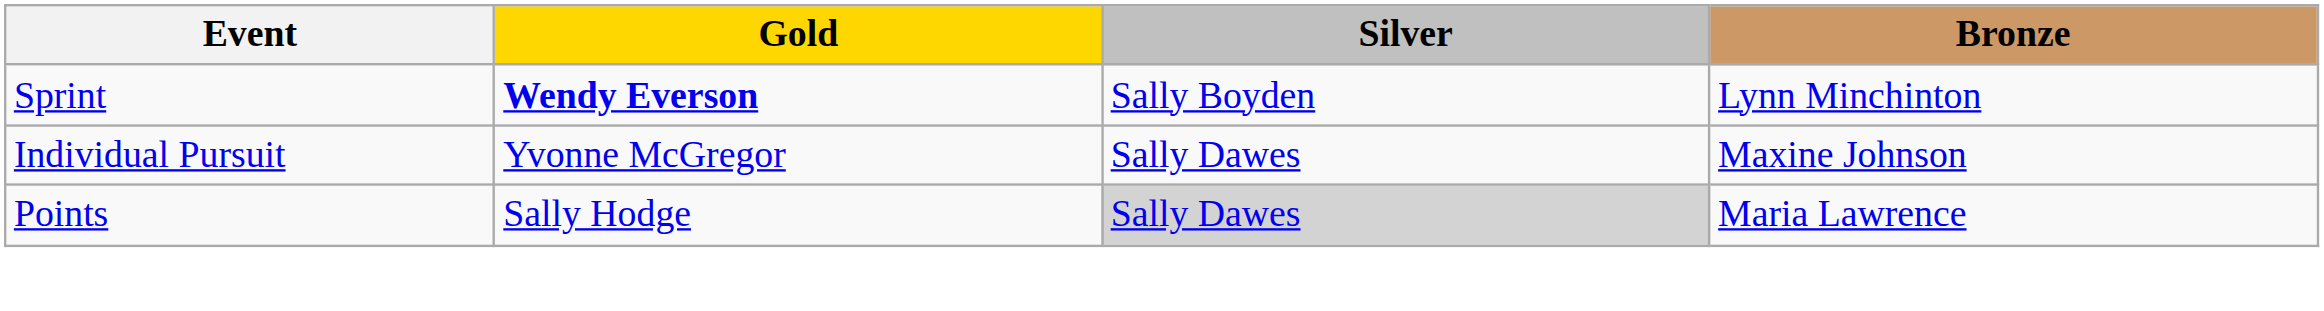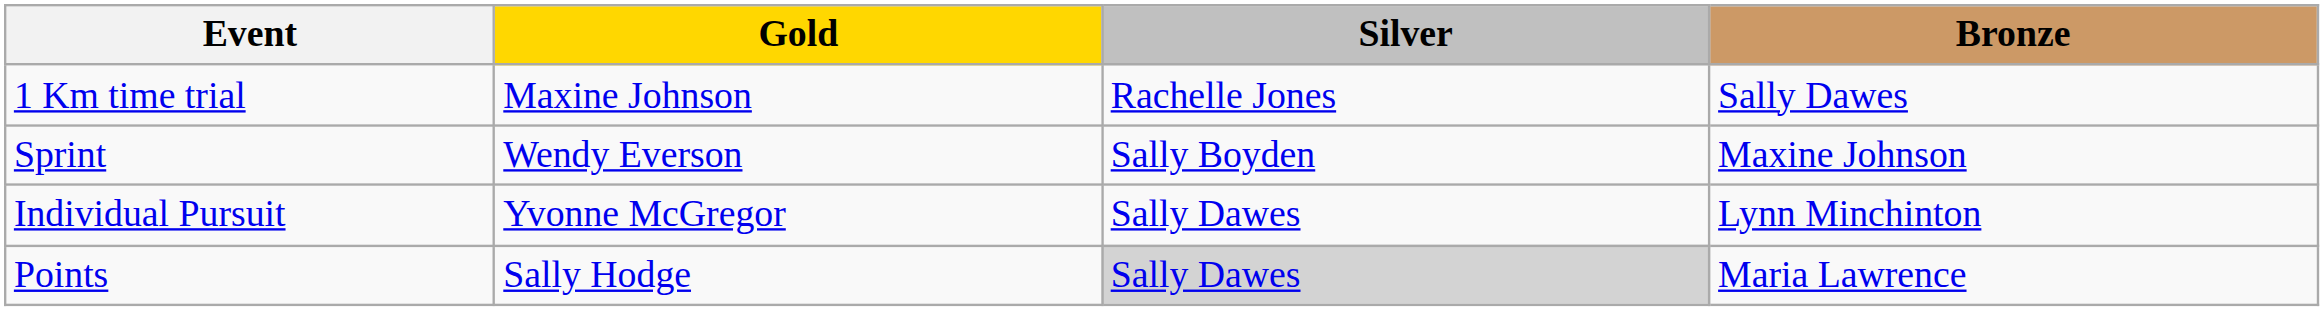 <table class="wikitable" style="font-size: 100%">
 <tr>
 <th width=200>Event</th>
 <th width=250 style="background-color: gold;">Gold</th>
 <th width=250 style="background-color: silver;">Silver</th>
 <th width=250 style="background-color: #cc9966;">Bronze</th>
 </tr>
 <tr>
+<td><a href='#'>1 Km time trial</a></td>
+<td><a href='#'>Maxine Johnson</a></td>
+<td><a href='#'>Rachelle Jones</a></td>
+<td><a href='#'>Sally Dawes</a></td>
+</tr>
+<tr>
 <td><a href='#'>Sprint</a></td>
-<td><strong><a href='#'>Wendy Everson</a></strong></td>
+<td><a href='#'>Wendy Everson</a></td>
 <td><a href='#'>Sally Boyden</a></td>
-<td><a href='#'>Lynn Minchinton</a></td>
+<td><a href='#'>Maxine Johnson</a></td>
 </tr>
 <tr>
 <td><a href='#'>Individual Pursuit</a></td>
 <td><a href='#'>Yvonne McGregor</a></td>
 <td><a href='#'>Sally Dawes</a></td>
-<td><a href='#'>Maxine Johnson</a></td>
+<td><a href='#'>Lynn Minchinton</a></td>
 </tr>
 <tr>
 <td><a href='#'>Points</a></td>
 <td><a href='#'>Sally Hodge</a></td>
 <td style="background: lightgrey;"><a href='#'>Sally Dawes</a></td>
 <td><a href='#'>Maria Lawrence</a></td>
 </tr>
 </table>
